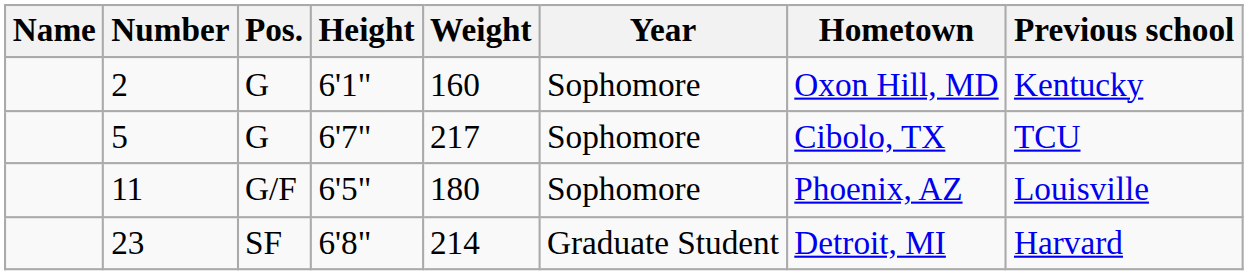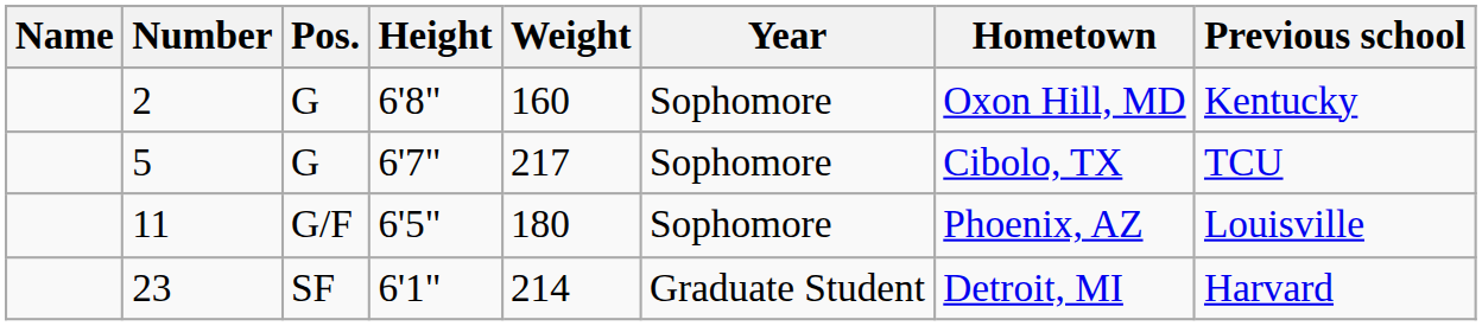 <table class="wikitable sortable" border="1">
 <tr>
 <th>Name</th>
 <th>Number</th>
 <th>Pos.</th>
 <th>Height</th>
 <th>Weight</th>
 <th>Year</th>
 <th>Hometown</th>
 <th class="unsortable">Previous school</th>
 </tr>
 <tr>
 <td></td>
 <td>2</td>
 <td>G</td>
-<td>6'1"</td>
+<td>6'8"</td>
 <td>160</td>
 <td>Sophomore</td>
 <td><a href='#'>Oxon Hill, MD</a></td>
 <td><a href='#'>Kentucky</a></td>
 </tr>
 <tr>
 <td></td>
 <td>5</td>
 <td>G</td>
 <td>6'7"</td>
 <td>217</td>
 <td>Sophomore</td>
 <td><a href='#'>Cibolo, TX</a></td>
 <td><a href='#'>TCU</a></td>
 </tr>
 <tr>
 <td></td>
 <td>11</td>
 <td>G/F</td>
 <td>6'5"</td>
 <td>180</td>
 <td>Sophomore</td>
 <td><a href='#'>Phoenix, AZ</a></td>
 <td><a href='#'>Louisville</a></td>
 </tr>
 <tr>
 <td></td>
 <td>23</td>
 <td>SF</td>
-<td>6'8"</td>
+<td>6'1"</td>
 <td>214</td>
 <td>Graduate Student</td>
 <td><a href='#'>Detroit, MI</a></td>
 <td><a href='#'>Harvard</a></td>
 </tr>
 </table>
